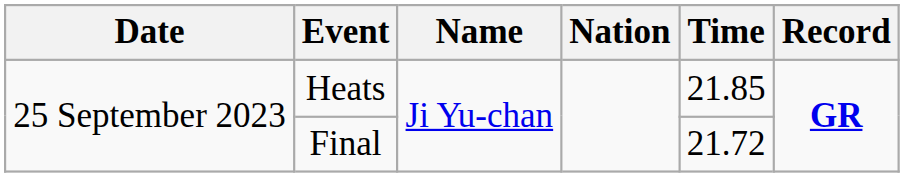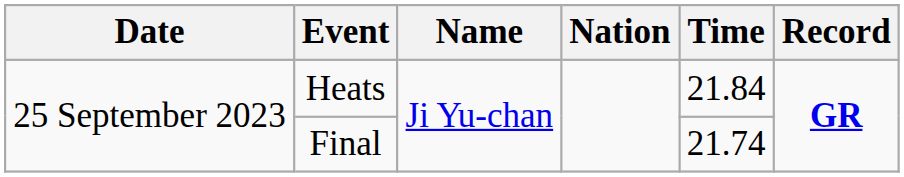 <table class=wikitable style=text-align:center>
 <tr>
 <th>Date</th>
 <th>Event</th>
 <th>Name</th>
 <th>Nation</th>
 <th>Time</th>
 <th>Record</th>
 </tr>
 <tr>
 <td rowspan="2">25 September 2023</td>
 <td>Heats</td>
 <td rowspan="2"><a href='#'>Ji Yu-chan</a></td>
 <td rowspan="2"></td>
-<td>21.85</td>
+<td>21.84</td>
 <td rowspan="2"><strong><a href='#'>GR</a></strong></td>
 </tr>
 <tr>
 <td>Final</td>
-<td>21.72</td>
+<td>21.74</td>
 </tr>
 </table>
